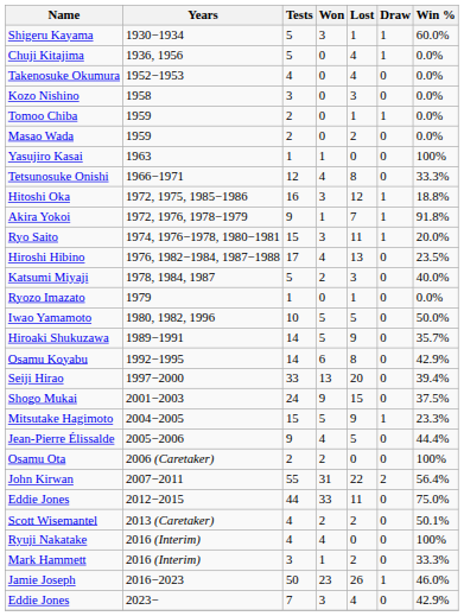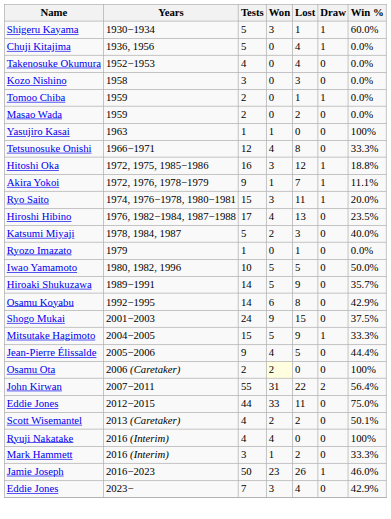 <table class="sortable wikitable">
 <tr>
 <th>Name</th>
 <th>Years</th>
 <th>Tests</th>
 <th>Won</th>
 <th>Lost</th>
 <th>Draw</th>
 <th>Win %</th>
 </tr>
 <tr>
 <td> <a href='#'>Shigeru Kayama</a></td>
 <td>1930−1934</td>
 <td>5</td>
 <td>3</td>
 <td>1</td>
 <td>1</td>
 <td>60.0%</td>
 </tr>
 <tr>
 <td> <a href='#'>Chuji Kitajima</a></td>
 <td>1936, 1956</td>
 <td>5</td>
 <td>0</td>
 <td>4</td>
 <td>1</td>
 <td>0.0%</td>
 </tr>
 <tr>
 <td> <a href='#'>Takenosuke Okumura</a></td>
 <td>1952−1953</td>
 <td>4</td>
 <td>0</td>
 <td>4</td>
 <td>0</td>
 <td>0.0%</td>
 </tr>
 <tr>
 <td> <a href='#'>Kozo Nishino</a></td>
 <td>1958</td>
 <td>3</td>
 <td>0</td>
 <td>3</td>
 <td>0</td>
 <td>0.0%</td>
 </tr>
 <tr>
 <td> <a href='#'>Tomoo Chiba</a></td>
 <td>1959</td>
 <td>2</td>
 <td>0</td>
 <td>1</td>
 <td>1</td>
 <td>0.0%</td>
 </tr>
 <tr>
 <td> <a href='#'>Masao Wada</a></td>
 <td>1959</td>
 <td>2</td>
 <td>0</td>
 <td>2</td>
 <td>0</td>
 <td>0.0%</td>
 </tr>
 <tr>
 <td> <a href='#'>Yasujiro Kasai</a></td>
 <td>1963</td>
 <td>1</td>
 <td>1</td>
 <td>0</td>
 <td>0</td>
 <td>100%</td>
 </tr>
 <tr>
 <td> <a href='#'>Tetsunosuke Onishi</a></td>
 <td>1966−1971</td>
 <td>12</td>
 <td>4</td>
 <td>8</td>
 <td>0</td>
 <td>33.3%</td>
 </tr>
 <tr>
 <td> <a href='#'>Hitoshi Oka</a></td>
 <td>1972, 1975, 1985−1986</td>
 <td>16</td>
 <td>3</td>
 <td>12</td>
 <td>1</td>
 <td>18.8%</td>
 </tr>
 <tr>
 <td> <a href='#'>Akira Yokoi</a></td>
 <td>1972, 1976, 1978−1979</td>
 <td>9</td>
 <td>1</td>
 <td>7</td>
 <td>1</td>
-<td>91.8%</td>
+<td>11.1%</td>
 </tr>
 <tr>
 <td> <a href='#'>Ryo Saito</a></td>
 <td>1974, 1976−1978, 1980−1981</td>
 <td>15</td>
 <td>3</td>
 <td>11</td>
 <td>1</td>
 <td>20.0%</td>
 </tr>
 <tr>
 <td> <a href='#'>Hiroshi Hibino</a></td>
 <td>1976, 1982−1984, 1987−1988</td>
 <td>17</td>
 <td>4</td>
 <td>13</td>
 <td>0</td>
 <td>23.5%</td>
 </tr>
 <tr>
 <td> <a href='#'>Katsumi Miyaji</a></td>
 <td>1978, 1984, 1987</td>
 <td>5</td>
 <td>2</td>
 <td>3</td>
 <td>0</td>
 <td>40.0%</td>
 </tr>
 <tr>
 <td> <a href='#'>Ryozo Imazato</a></td>
 <td>1979</td>
 <td>1</td>
 <td>0</td>
 <td>1</td>
 <td>0</td>
 <td>0.0%</td>
 </tr>
 <tr>
 <td> <a href='#'>Iwao Yamamoto</a></td>
 <td>1980, 1982, 1996</td>
 <td>10</td>
 <td>5</td>
 <td>5</td>
 <td>0</td>
 <td>50.0%</td>
 </tr>
 <tr>
 <td> <a href='#'>Hiroaki Shukuzawa</a></td>
 <td>1989−1991</td>
 <td>14</td>
 <td>5</td>
 <td>9</td>
 <td>0</td>
 <td>35.7%</td>
 </tr>
 <tr>
 <td> <a href='#'>Osamu Koyabu</a></td>
 <td>1992−1995</td>
 <td>14</td>
 <td>6</td>
 <td>8</td>
 <td>0</td>
 <td>42.9%</td>
 </tr>
 <tr>
-<td> <a href='#'>Seiji Hirao</a></td>
-<td>1997−2000</td>
-<td>33</td>
-<td>13</td>
-<td>20</td>
-<td>0</td>
-<td>39.4%</td>
-</tr>
-<tr>
 <td> <a href='#'>Shogo Mukai</a></td>
 <td>2001−2003</td>
 <td>24</td>
 <td>9</td>
 <td>15</td>
 <td>0</td>
 <td>37.5%</td>
 </tr>
 <tr>
 <td> <a href='#'>Mitsutake Hagimoto</a></td>
 <td>2004−2005</td>
 <td>15</td>
 <td>5</td>
 <td>9</td>
 <td>1</td>
-<td>23.3%</td>
+<td>33.3%</td>
 </tr>
 <tr>
 <td> <a href='#'>Jean-Pierre Élissalde</a></td>
 <td>2005−2006</td>
 <td>9</td>
 <td>4</td>
 <td>5</td>
 <td>0</td>
 <td>44.4%</td>
 </tr>
 <tr>
 <td> <a href='#'>Osamu Ota</a></td>
 <td>2006 <em>(Caretaker)</em></td>
 <td>2</td>
-<td>2</td>
+<td style="background: lightyellow;">2</td>
 <td>0</td>
 <td>0</td>
 <td>100%</td>
 </tr>
 <tr>
 <td> <a href='#'>John Kirwan</a></td>
 <td>2007−2011</td>
 <td>55</td>
 <td>31</td>
 <td>22</td>
 <td>2</td>
 <td>56.4%</td>
 </tr>
 <tr>
 <td> <a href='#'>Eddie Jones</a></td>
 <td>2012−2015</td>
 <td>44</td>
 <td>33</td>
 <td>11</td>
 <td>0</td>
 <td>75.0%</td>
 </tr>
 <tr>
 <td> <a href='#'>Scott Wisemantel</a></td>
 <td>2013 <em>(Caretaker)</em></td>
 <td>4</td>
 <td>2</td>
 <td>2</td>
 <td>0</td>
 <td>50.1%</td>
 </tr>
 <tr>
 <td> <a href='#'>Ryuji Nakatake</a></td>
 <td>2016 <em>(Interim)</em></td>
 <td>4</td>
 <td>4</td>
 <td>0</td>
 <td>0</td>
 <td>100%</td>
 </tr>
 <tr>
 <td> <a href='#'>Mark Hammett</a></td>
 <td>2016 <em>(Interim)</em></td>
 <td>3</td>
 <td>1</td>
 <td>2</td>
 <td>0</td>
 <td>33.3%</td>
 </tr>
 <tr>
 <td> <a href='#'>Jamie Joseph</a></td>
 <td>2016−2023</td>
 <td>50</td>
 <td>23</td>
 <td>26</td>
 <td>1</td>
 <td>46.0%</td>
 </tr>
 <tr>
 <td> <a href='#'>Eddie Jones</a></td>
 <td>2023−</td>
 <td>7</td>
 <td>3</td>
 <td>4</td>
 <td>0</td>
 <td>42.9%</td>
 </tr>
 <tr>
 </tr>
 </table>
